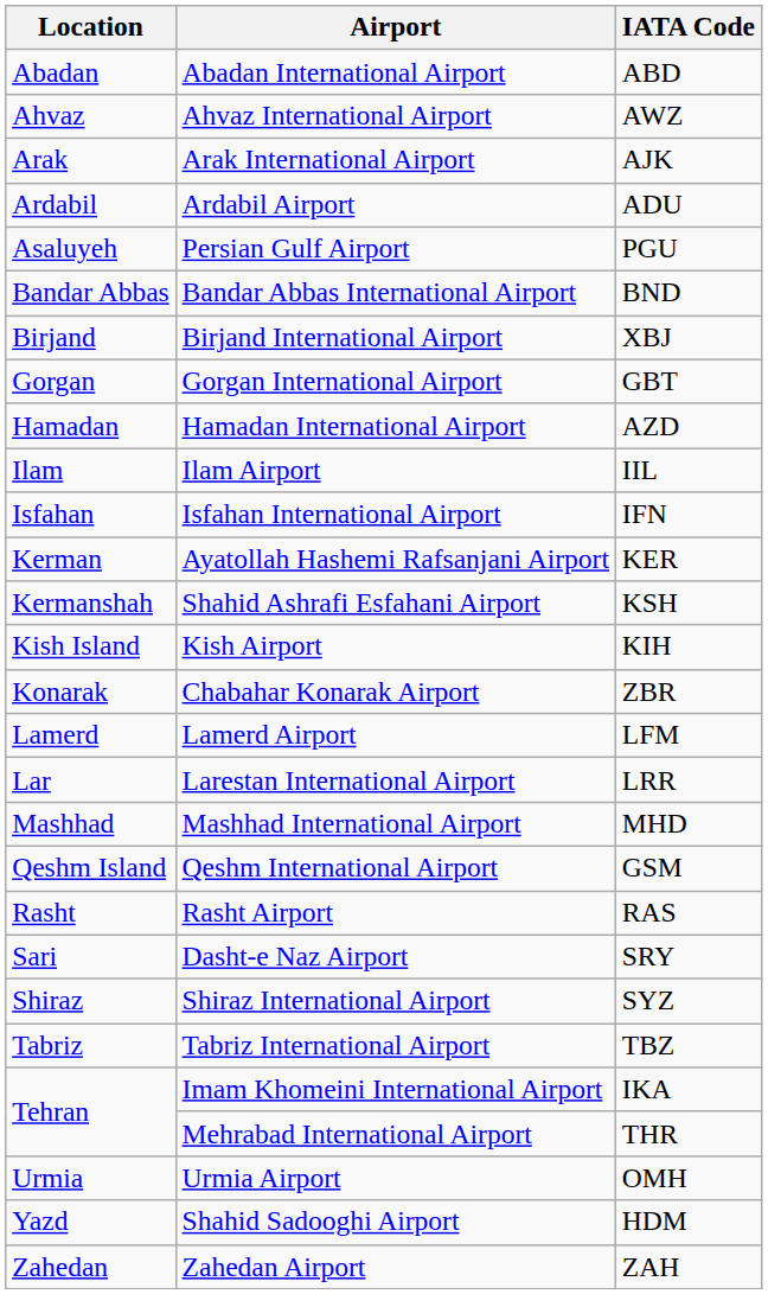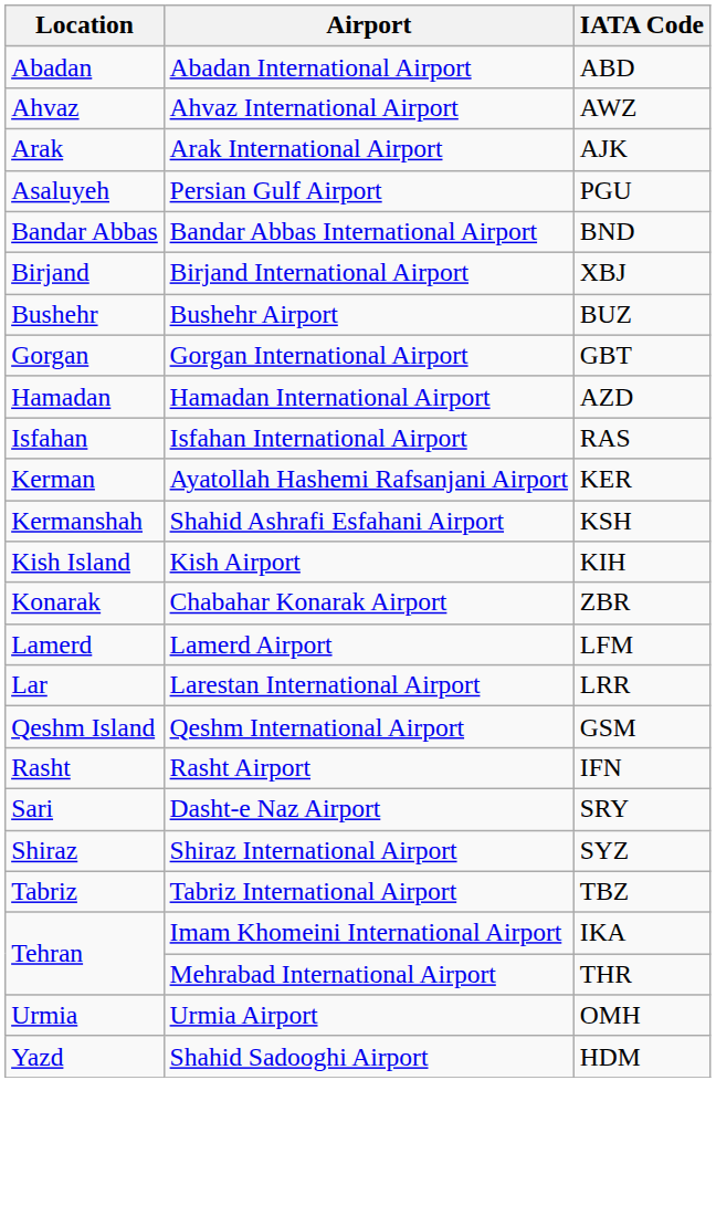 <table class="wikitable">
 <tr>
 <th>Location</th>
 <th>Airport</th>
 <th>IATA Code</th>
 </tr>
 <tr>
 <td><a href='#'>Abadan</a></td>
 <td><a href='#'>Abadan International Airport</a></td>
 <td>ABD</td>
 </tr>
 <tr>
 <td><a href='#'>Ahvaz</a></td>
 <td><a href='#'>Ahvaz International Airport</a></td>
 <td>AWZ</td>
 </tr>
 <tr>
 <td><a href='#'>Arak</a></td>
 <td><a href='#'>Arak International Airport</a></td>
 <td>AJK</td>
 </tr>
 <tr>
-<td><a href='#'>Ardabil</a></td>
-<td><a href='#'>Ardabil Airport</a></td>
-<td>ADU</td>
-</tr>
-<tr>
 <td><a href='#'>Asaluyeh</a></td>
 <td><a href='#'>Persian Gulf Airport</a></td>
 <td>PGU</td>
 </tr>
 <tr>
 <td><a href='#'>Bandar Abbas</a></td>
 <td><a href='#'>Bandar Abbas International Airport</a></td>
 <td>BND</td>
 </tr>
 <tr>
 <td><a href='#'>Birjand</a></td>
 <td><a href='#'>Birjand International Airport</a></td>
 <td>XBJ</td>
 </tr>
 <tr>
+<td><a href='#'>Bushehr</a></td>
+<td><a href='#'>Bushehr Airport</a></td>
+<td>BUZ</td>
+</tr>
+<tr>
 <td><a href='#'>Gorgan</a></td>
 <td><a href='#'>Gorgan International Airport</a></td>
 <td>GBT</td>
 </tr>
 <tr>
 <td><a href='#'>Hamadan</a></td>
 <td><a href='#'>Hamadan International Airport</a></td>
 <td>AZD</td>
 </tr>
 <tr>
-<td><a href='#'>Ilam</a></td>
-<td><a href='#'>Ilam Airport</a></td>
-<td>IIL</td>
-</tr>
-<tr>
 <td><a href='#'>Isfahan</a></td>
 <td><a href='#'>Isfahan International Airport</a></td>
-<td>IFN</td>
+<td>RAS</td>
 </tr>
 <tr>
 <td><a href='#'>Kerman</a></td>
 <td><a href='#'>Ayatollah Hashemi Rafsanjani Airport</a></td>
 <td>KER</td>
 </tr>
 <tr>
 <td><a href='#'>Kermanshah</a></td>
 <td><a href='#'>Shahid Ashrafi Esfahani Airport</a></td>
 <td>KSH</td>
 </tr>
 <tr>
 <td><a href='#'>Kish Island</a></td>
 <td><a href='#'>Kish Airport</a></td>
 <td>KIH</td>
 </tr>
 <tr>
 <td><a href='#'>Konarak</a></td>
 <td><a href='#'>Chabahar Konarak Airport</a></td>
 <td>ZBR</td>
 </tr>
 <tr>
 <td><a href='#'>Lamerd</a></td>
 <td><a href='#'>Lamerd Airport</a></td>
 <td>LFM</td>
 </tr>
 <tr>
 <td><a href='#'>Lar</a></td>
 <td><a href='#'>Larestan International Airport</a></td>
 <td>LRR</td>
 </tr>
 <tr>
-<td><a href='#'>Mashhad</a></td>
-<td><a href='#'>Mashhad International Airport</a></td>
-<td>MHD</td>
-</tr>
-<tr>
 <td><a href='#'>Qeshm Island</a></td>
 <td><a href='#'>Qeshm International Airport</a></td>
 <td>GSM</td>
 </tr>
 <tr>
 <td><a href='#'>Rasht</a></td>
 <td><a href='#'>Rasht Airport</a></td>
-<td>RAS</td>
+<td>IFN</td>
 </tr>
 <tr>
 <td><a href='#'>Sari</a></td>
 <td><a href='#'>Dasht-e Naz Airport</a></td>
 <td>SRY</td>
 </tr>
 <tr>
 <td><a href='#'>Shiraz</a></td>
 <td><a href='#'>Shiraz International Airport</a></td>
 <td>SYZ</td>
 </tr>
 <tr>
 <td><a href='#'>Tabriz</a></td>
 <td><a href='#'>Tabriz International Airport</a></td>
 <td>TBZ</td>
 </tr>
 <tr>
 <td rowspan=2><a href='#'>Tehran</a></td>
 <td><a href='#'>Imam Khomeini International Airport</a></td>
 <td>IKA</td>
 </tr>
 <tr>
 <td><a href='#'>Mehrabad International Airport</a></td>
 <td>THR</td>
 </tr>
 <tr>
 <td><a href='#'>Urmia</a></td>
 <td><a href='#'>Urmia Airport</a></td>
 <td>OMH</td>
 </tr>
 <tr>
 <td><a href='#'>Yazd</a></td>
 <td><a href='#'>Shahid Sadooghi Airport</a></td>
 <td>HDM</td>
 </tr>
-<tr>
-<td><a href='#'>Zahedan</a></td>
-<td><a href='#'>Zahedan Airport</a></td>
-<td>ZAH</td>
-</tr>
 </table>
